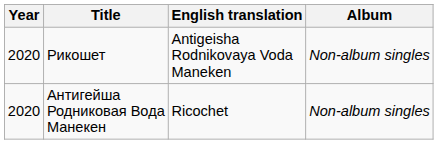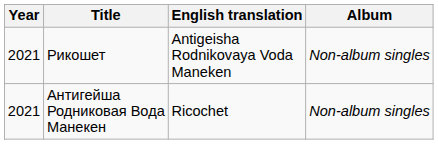 <table class="wikitable">
 <tr>
 <th>Year</th>
 <th>Title</th>
 <th>English translation</th>
 <th>Album</th>
 </tr>
 <tr>
-<td>2020</td>
+<td>2021</td>
 <td>Рикошет</td>
 <td>Antigeisha<br>Rodnikovaya Voda<br>Maneken</td>
 <td><em>Non-album singles</em></td>
 </tr>
 <tr>
-<td>2020</td>
+<td>2021</td>
 <td>Антигейша<br>Родниковая Вода<br>Манекен</td>
 <td>Ricochet</td>
 <td><em>Non-album singles</em></td>
 </tr>
 </table>
